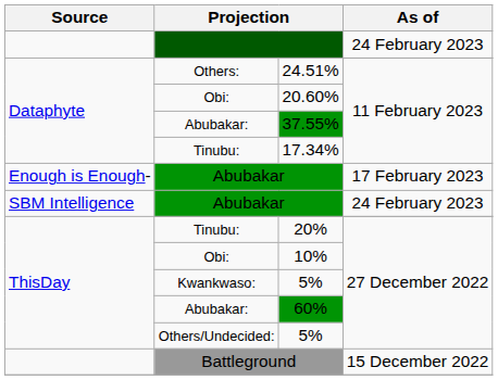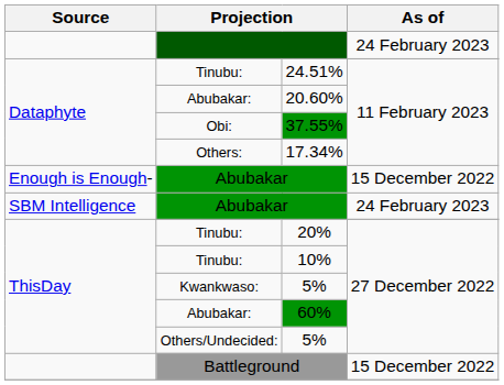 <table class="wikitable" style="text-align:center">
 <tr>
 <th>Source</th>
 <th colspan=2>Projection</th>
 <th>As of</th>
 </tr>
 <tr>
 <td align="left"></td>
 <td colspan=2 bgcolor=#005900></td>
 <td>24 February 2023</td>
 </tr>
 <tr>
 <td rowspan=5 align="left"><a href='#'>Dataphyte</a></td>
 </tr>
 <tr>
-<td><small>Others:</small></td>
+<td><small>Tinubu:</small></td>
 <td>24.51%</td>
 <td rowspan=4>11 February 2023</td>
 </tr>
 <tr>
-<td><small>Obi:</small></td>
+<td><small>Abubakar:</small></td>
 <td>20.60%</td>
 </tr>
 <tr>
-<td><small>Abubakar:</small></td>
+<td><small>Obi:</small></td>
 <td bgcolor=#009404>37.55%</td>
 </tr>
 <tr>
-<td><small>Tinubu:</small></td>
+<td><small>Others:</small></td>
 <td>17.34%</td>
 </tr>
 <tr>
 <td align="left"><a href='#'>Enough is Enough</a>-<br></td>
 <td colspan=2 bgcolor=#009404>Abubakar</td>
-<td>17 February 2023</td>
+<td>15 December 2022</td>
 </tr>
 <tr>
 <td align="left"><a href='#'>SBM Intelligence</a></td>
 <td colspan=2 bgcolor=#009404>Abubakar</td>
 <td>24 February 2023</td>
 </tr>
 <tr>
 <td rowspan=6 align="left"><a href='#'>ThisDay</a></td>
 </tr>
 <tr>
 <td><small>Tinubu:</small></td>
 <td>20%</td>
 <td rowspan=5>27 December 2022</td>
 </tr>
 <tr>
-<td><small>Obi:</small></td>
+<td><small>Tinubu:</small></td>
 <td>10%</td>
 </tr>
 <tr>
 <td><small>Kwankwaso:</small></td>
 <td>5%</td>
 </tr>
 <tr>
 <td><small>Abubakar:</small></td>
 <td bgcolor=#009404>60%</td>
 </tr>
 <tr>
 <td><small>Others/Undecided:</small></td>
 <td>5%</td>
 </tr>
 <tr>
 <td align="left"></td>
 <td colspan=2 bgcolor=#999999>Battleground</td>
 <td>15 December 2022</td>
 </tr>
 <tr>
 </tr>
 </table>
